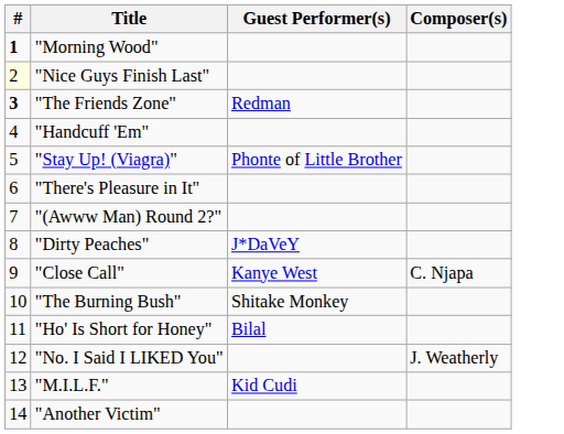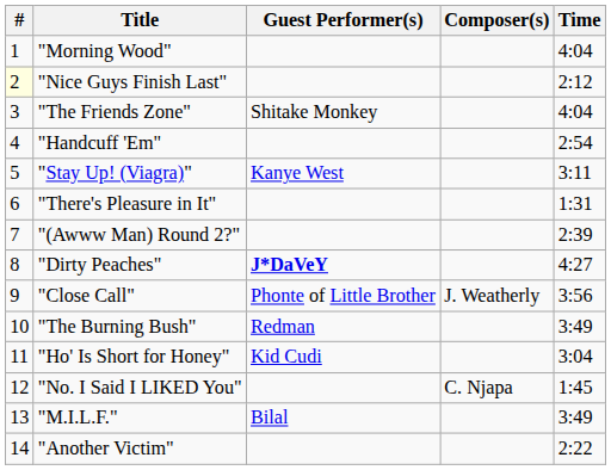 <table class="wikitable">
 <tr>
 <th>#</th>
 <th>Title</th>
 <th>Guest Performer(s)</th>
 <th>Composer(s)</th>
+<th>Time</th>
 </tr>
 <tr>
-<td><strong>1</strong></td>
+<td>1</td>
 <td>"Morning Wood"</td>
 <td></td>
 <td></td>
+<td>4:04</td>
 </tr>
 <tr>
 <td style="background: lightyellow;">2</td>
 <td>"Nice Guys Finish Last"</td>
 <td></td>
 <td></td>
+<td>2:12</td>
 </tr>
 <tr>
-<td><strong>3</strong></td>
+<td>3</td>
 <td>"The Friends Zone"</td>
-<td><a href='#'>Redman</a></td>
+<td>Shitake Monkey</td>
 <td></td>
+<td>4:04</td>
 </tr>
 <tr>
 <td>4</td>
 <td>"Handcuff 'Em"</td>
 <td></td>
 <td></td>
+<td>2:54</td>
 </tr>
 <tr>
 <td>5</td>
 <td>"<a href='#'>Stay Up! (Viagra)</a>"</td>
-<td><a href='#'>Phonte</a> of <a href='#'>Little Brother</a></td>
+<td><a href='#'>Kanye West</a></td>
 <td></td>
+<td>3:11</td>
 </tr>
 <tr>
 <td>6</td>
 <td>"There's Pleasure in It"</td>
 <td></td>
 <td></td>
+<td>1:31</td>
 </tr>
 <tr>
 <td>7</td>
 <td>"(Awww Man) Round 2?"</td>
 <td></td>
 <td></td>
+<td>2:39</td>
 </tr>
 <tr>
 <td>8</td>
 <td>"Dirty Peaches"</td>
-<td><a href='#'>J*DaVeY</a></td>
+<td><strong><a href='#'>J*DaVeY</a></strong></td>
 <td></td>
+<td>4:27</td>
 </tr>
 <tr>
 <td>9</td>
 <td>"Close Call"</td>
-<td><a href='#'>Kanye West</a></td>
-<td>C. Njapa</td>
+<td><a href='#'>Phonte</a> of <a href='#'>Little Brother</a></td>
+<td>J. Weatherly</td>
+<td>3:56</td>
 </tr>
 <tr>
 <td>10</td>
 <td>"The Burning Bush"</td>
-<td>Shitake Monkey</td>
+<td><a href='#'>Redman</a></td>
 <td></td>
+<td>3:49</td>
 </tr>
 <tr>
 <td>11</td>
 <td>"Ho' Is Short for Honey"</td>
-<td><a href='#'>Bilal</a></td>
+<td><a href='#'>Kid Cudi</a></td>
 <td></td>
+<td>3:04</td>
 </tr>
 <tr>
 <td>12</td>
 <td>"No. I Said I LIKED You"</td>
 <td></td>
-<td>J. Weatherly</td>
+<td>C. Njapa</td>
+<td>1:45</td>
 </tr>
 <tr>
 <td>13</td>
 <td>"M.I.L.F."</td>
-<td><a href='#'>Kid Cudi</a></td>
+<td><a href='#'>Bilal</a></td>
 <td></td>
+<td>3:49</td>
 </tr>
 <tr>
 <td>14</td>
 <td>"Another Victim"</td>
 <td></td>
 <td></td>
+<td>2:22</td>
 </tr>
 </table>
